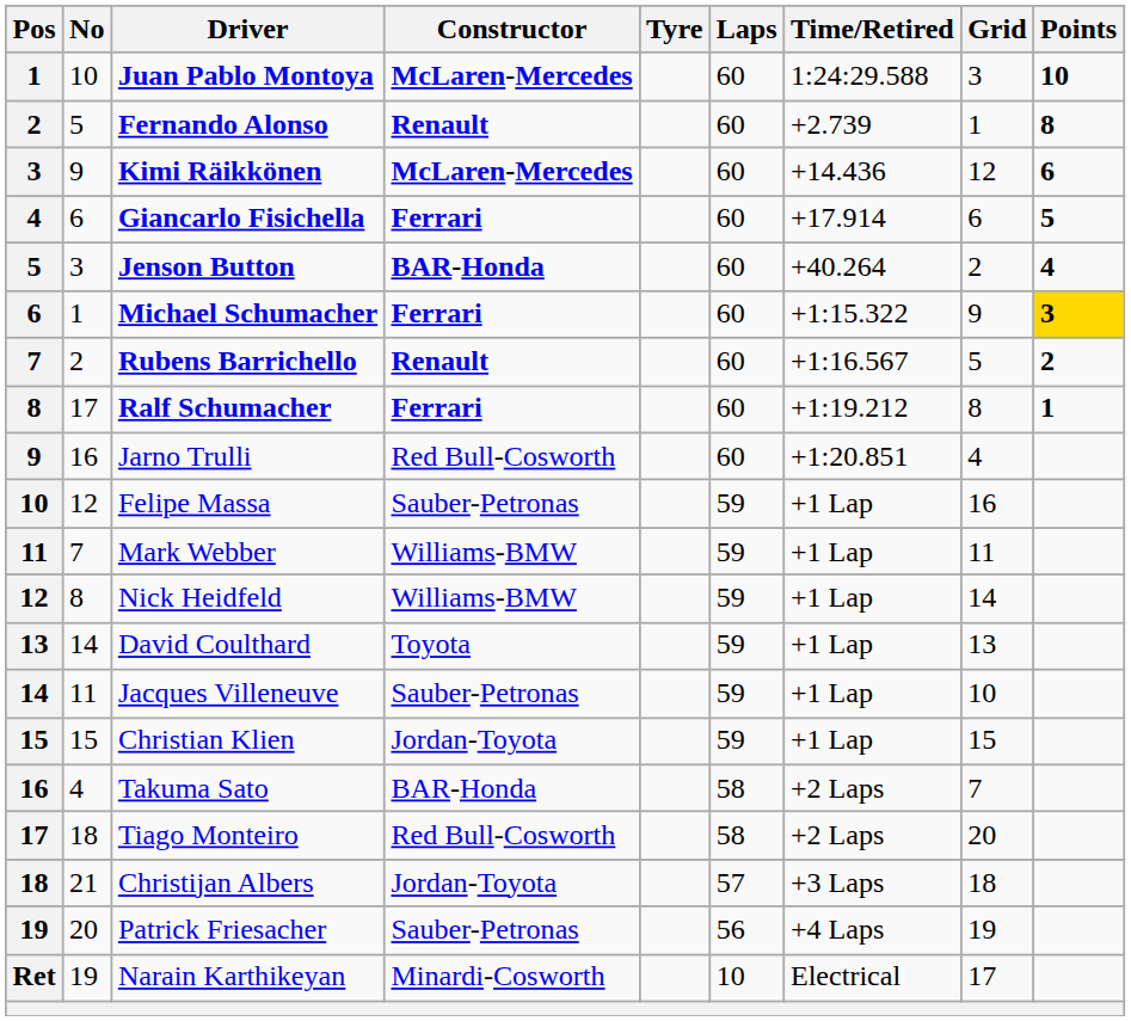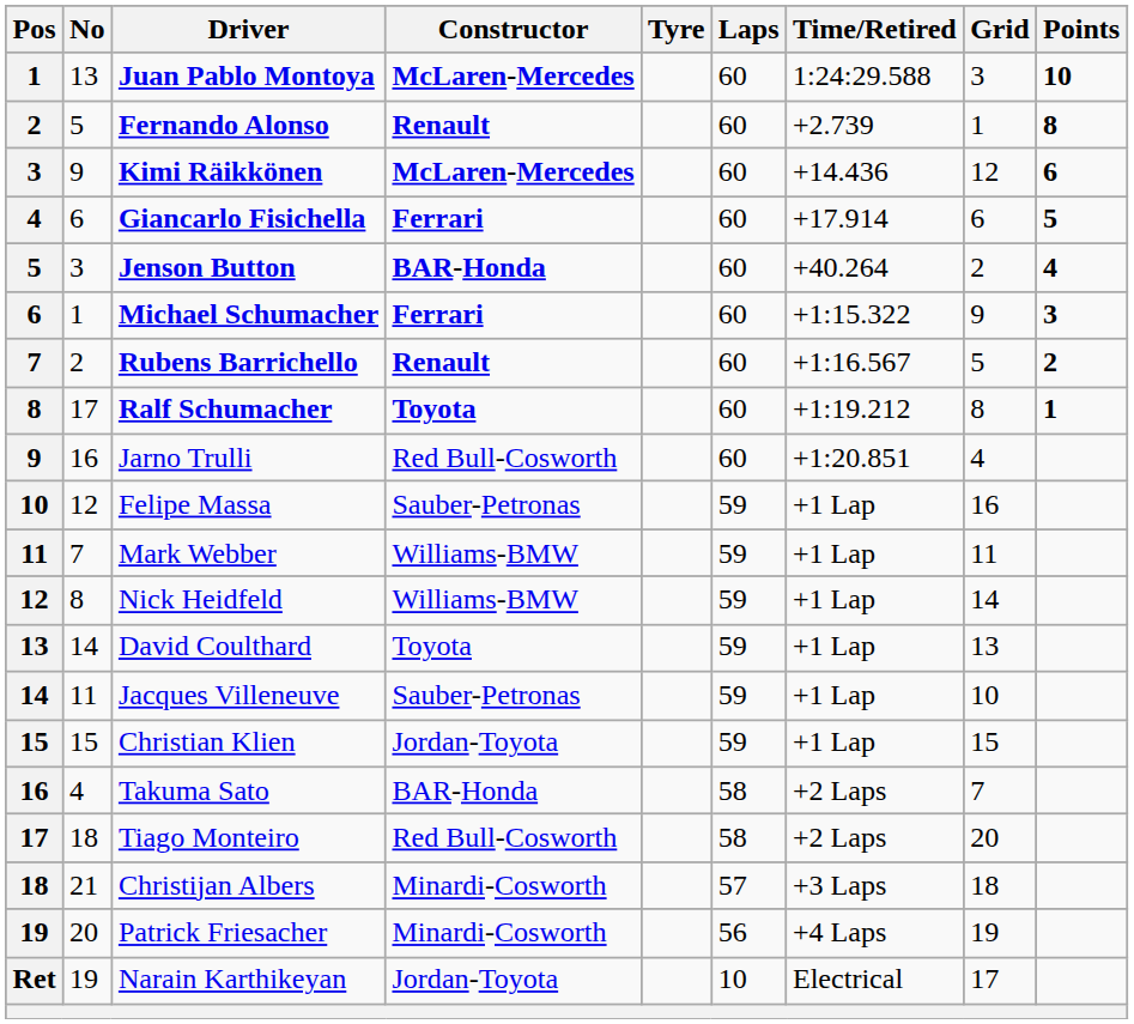 <table class="wikitable" style="font-size: 85%">
 <tr>
 <th>Pos</th>
 <th>No</th>
 <th>Driver</th>
 <th>Constructor</th>
 <th>Tyre</th>
 <th>Laps</th>
 <th>Time/Retired</th>
 <th>Grid</th>
 <th>Points</th>
 </tr>
 <tr>
 <th>1</th>
-<td>10</td>
+<td>13</td>
 <td> <strong><a href='#'>Juan Pablo Montoya</a></strong></td>
 <td><strong><a href='#'>McLaren</a>-<a href='#'>Mercedes</a></strong></td>
 <td></td>
 <td>60</td>
 <td>1:24:29.588</td>
 <td>3</td>
 <td><strong>10</strong></td>
 </tr>
 <tr>
 <th>2</th>
 <td>5</td>
 <td> <strong><a href='#'>Fernando Alonso</a></strong></td>
 <td><strong><a href='#'>Renault</a></strong></td>
 <td></td>
 <td>60</td>
 <td>+2.739</td>
 <td>1</td>
 <td><strong>8</strong></td>
 </tr>
 <tr>
 <th>3</th>
 <td>9</td>
 <td> <strong><a href='#'>Kimi Räikkönen</a></strong></td>
 <td><strong><a href='#'>McLaren</a>-<a href='#'>Mercedes</a></strong></td>
 <td></td>
 <td>60</td>
 <td>+14.436</td>
 <td>12</td>
 <td><strong>6</strong></td>
 </tr>
 <tr>
 <th>4</th>
 <td>6</td>
 <td> <strong><a href='#'>Giancarlo Fisichella</a></strong></td>
 <td><strong><a href='#'>Ferrari</a></strong></td>
 <td></td>
 <td>60</td>
 <td>+17.914</td>
 <td>6</td>
 <td><strong>5</strong></td>
 </tr>
 <tr>
 <th>5</th>
 <td>3</td>
 <td> <strong><a href='#'>Jenson Button</a></strong></td>
 <td><strong><a href='#'>BAR</a>-<a href='#'>Honda</a></strong></td>
 <td></td>
 <td>60</td>
 <td>+40.264</td>
 <td>2</td>
 <td><strong>4</strong></td>
 </tr>
 <tr>
 <th>6</th>
 <td>1</td>
 <td> <strong><a href='#'>Michael Schumacher</a></strong></td>
 <td><strong><a href='#'>Ferrari</a></strong></td>
 <td></td>
 <td>60</td>
 <td>+1:15.322</td>
 <td>9</td>
-<td style="background: gold;"><strong>3</strong></td>
+<td><strong>3</strong></td>
 </tr>
 <tr>
 <th>7</th>
 <td>2</td>
 <td> <strong><a href='#'>Rubens Barrichello</a></strong></td>
 <td><strong><a href='#'>Renault</a></strong></td>
 <td></td>
 <td>60</td>
 <td>+1:16.567</td>
 <td>5</td>
 <td><strong>2</strong></td>
 </tr>
 <tr>
 <th>8</th>
 <td>17</td>
 <td> <strong><a href='#'>Ralf Schumacher</a></strong></td>
-<td><strong><a href='#'>Ferrari</a></strong></td>
+<td><strong><a href='#'>Toyota</a></strong></td>
 <td></td>
 <td>60</td>
 <td>+1:19.212</td>
 <td>8</td>
 <td><strong>1</strong></td>
 </tr>
 <tr>
 <th>9</th>
 <td>16</td>
 <td> <a href='#'>Jarno Trulli</a></td>
 <td><a href='#'>Red Bull</a>-<a href='#'>Cosworth</a></td>
 <td></td>
 <td>60</td>
 <td>+1:20.851</td>
 <td>4</td>
 <td></td>
 </tr>
 <tr>
 <th>10</th>
 <td>12</td>
 <td> <a href='#'>Felipe Massa</a></td>
 <td><a href='#'>Sauber</a>-<a href='#'>Petronas</a></td>
 <td></td>
 <td>59</td>
 <td>+1 Lap</td>
 <td>16</td>
 <td></td>
 </tr>
 <tr>
 <th>11</th>
 <td>7</td>
 <td> <a href='#'>Mark Webber</a></td>
 <td><a href='#'>Williams</a>-<a href='#'>BMW</a></td>
 <td></td>
 <td>59</td>
 <td>+1 Lap</td>
 <td>11</td>
 <td></td>
 </tr>
 <tr>
 <th>12</th>
 <td>8</td>
 <td> <a href='#'>Nick Heidfeld</a></td>
 <td><a href='#'>Williams</a>-<a href='#'>BMW</a></td>
 <td></td>
 <td>59</td>
 <td>+1 Lap</td>
 <td>14</td>
 <td></td>
 </tr>
 <tr>
 <th>13</th>
 <td>14</td>
 <td> <a href='#'>David Coulthard</a></td>
 <td><a href='#'>Toyota</a></td>
 <td></td>
 <td>59</td>
 <td>+1 Lap</td>
 <td>13</td>
 <td></td>
 </tr>
 <tr>
 <th>14</th>
 <td>11</td>
 <td> <a href='#'>Jacques Villeneuve</a></td>
 <td><a href='#'>Sauber</a>-<a href='#'>Petronas</a></td>
 <td></td>
 <td>59</td>
 <td>+1 Lap</td>
 <td>10</td>
 <td></td>
 </tr>
 <tr>
 <th>15</th>
 <td>15</td>
 <td> <a href='#'>Christian Klien</a></td>
 <td><a href='#'>Jordan</a>-<a href='#'>Toyota</a></td>
 <td></td>
 <td>59</td>
 <td>+1 Lap</td>
 <td>15</td>
 <td></td>
 </tr>
 <tr>
 <th>16</th>
 <td>4</td>
 <td> <a href='#'>Takuma Sato</a></td>
 <td><a href='#'>BAR</a>-<a href='#'>Honda</a></td>
 <td></td>
 <td>58</td>
 <td>+2 Laps</td>
 <td>7</td>
 <td></td>
 </tr>
 <tr>
 <th>17</th>
 <td>18</td>
 <td> <a href='#'>Tiago Monteiro</a></td>
 <td><a href='#'>Red Bull</a>-<a href='#'>Cosworth</a></td>
 <td></td>
 <td>58</td>
 <td>+2 Laps</td>
 <td>20</td>
 <td></td>
 </tr>
 <tr>
 <th>18</th>
 <td>21</td>
 <td> <a href='#'>Christijan Albers</a></td>
-<td><a href='#'>Jordan</a>-<a href='#'>Toyota</a></td>
+<td><a href='#'>Minardi</a>-<a href='#'>Cosworth</a></td>
 <td></td>
 <td>57</td>
 <td>+3 Laps</td>
 <td>18</td>
 <td></td>
 </tr>
 <tr>
 <th>19</th>
 <td>20</td>
 <td> <a href='#'>Patrick Friesacher</a></td>
-<td><a href='#'>Sauber</a>-<a href='#'>Petronas</a></td>
+<td><a href='#'>Minardi</a>-<a href='#'>Cosworth</a></td>
 <td></td>
 <td>56</td>
 <td>+4 Laps</td>
 <td>19</td>
 <td></td>
 </tr>
 <tr>
 <th>Ret</th>
 <td>19</td>
 <td> <a href='#'>Narain Karthikeyan</a></td>
-<td><a href='#'>Minardi</a>-<a href='#'>Cosworth</a></td>
+<td><a href='#'>Jordan</a>-<a href='#'>Toyota</a></td>
 <td></td>
 <td>10</td>
 <td>Electrical</td>
 <td>17</td>
 <td></td>
 </tr>
 <tr>
 <th colspan="9"></th>
 </tr>
 </table>
